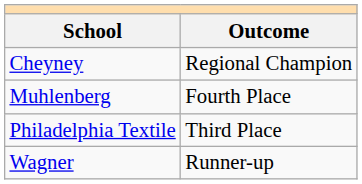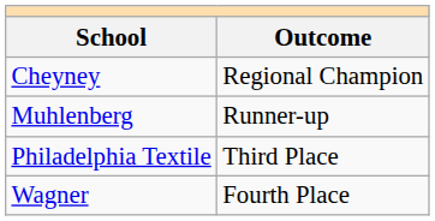 <table class="wikitable">
 <tr>
 <th colspan="3" style="background:#ffdead;"></th>
 </tr>
 <tr>
 <th>School</th>
 <th>Outcome</th>
 </tr>
 <tr>
 <td><a href='#'>Cheyney</a></td>
 <td>Regional Champion</td>
 </tr>
 <tr>
 <td><a href='#'>Muhlenberg</a></td>
-<td>Fourth Place</td>
+<td>Runner-up</td>
 </tr>
 <tr>
 <td><a href='#'>Philadelphia Textile</a></td>
 <td>Third Place</td>
 </tr>
 <tr>
 <td><a href='#'>Wagner</a></td>
-<td>Runner-up</td>
+<td>Fourth Place</td>
 </tr>
 </table>
